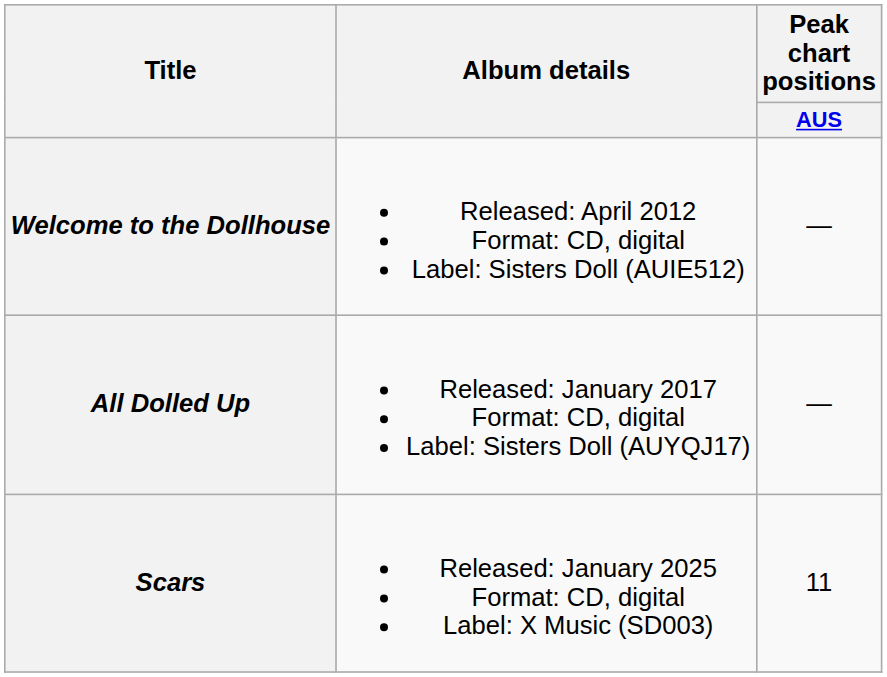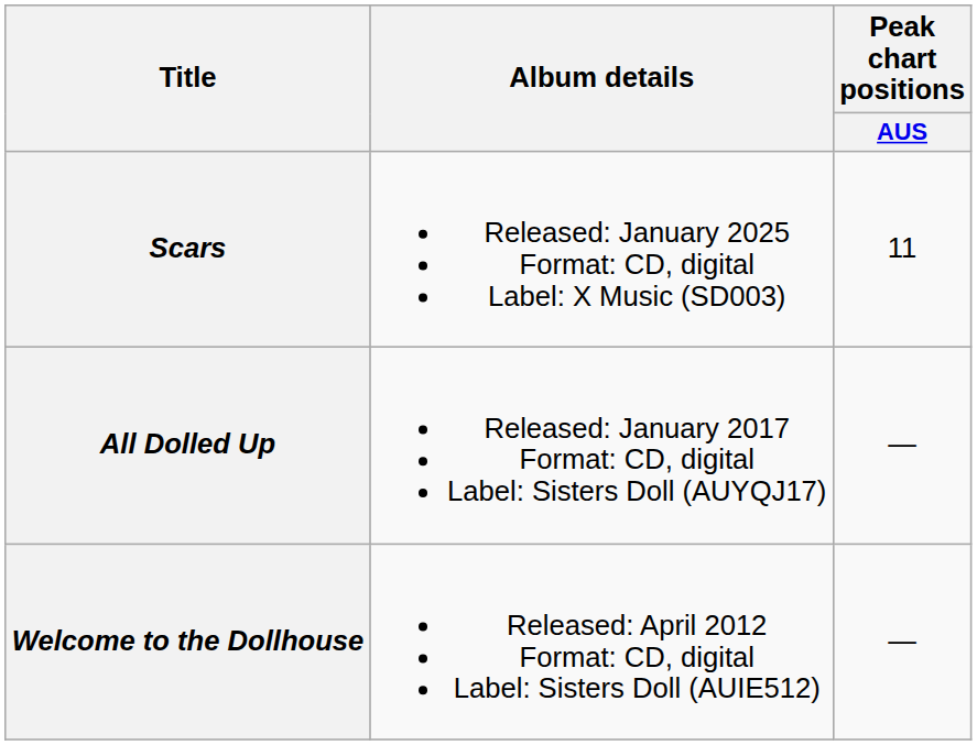 <table class="wikitable plainrowheaders" style="text-align:center;" border="1">
 <tr>
 <th scope="col" rowspan="2">Title</th>
 <th scope="col" rowspan="2">Album details</th>
 <th scope="col" colspan="1">Peak chart<br>positions</th>
 </tr>
 <tr>
 <th scope="col" style="width:3em; font-size:85%"><a href='#'>AUS</a><br></th>
 </tr>
 <tr>
-<th scope="row"><em>Welcome to the Dollhouse</em></th>
-<td><br><ul><li>Released: April 2012</li><li>Format: CD, digital</li><li>Label: Sisters Doll (AUIE512)</li></ul></td>
-<td>—</td>
+<th scope="row"><em>Scars</em></th>
+<td><br><ul><li>Released: January 2025</li><li>Format: CD, digital</li><li>Label: X Music (SD003)</li></ul></td>
+<td>11</td>
 </tr>
 <tr>
 <th scope="row"><em>All Dolled Up</em></th>
 <td><br><ul><li>Released: January 2017</li><li>Format: CD, digital</li><li>Label: Sisters Doll (AUYQJ17)</li></ul></td>
 <td>—</td>
 </tr>
 <tr>
-<th scope="row"><em>Scars</em></th>
-<td><br><ul><li>Released: January 2025</li><li>Format: CD, digital</li><li>Label: X Music (SD003)</li></ul></td>
-<td>11</td>
+<th scope="row"><em>Welcome to the Dollhouse</em></th>
+<td><br><ul><li>Released: April 2012</li><li>Format: CD, digital</li><li>Label: Sisters Doll (AUIE512)</li></ul></td>
+<td>—</td>
 </tr>
 </table>
